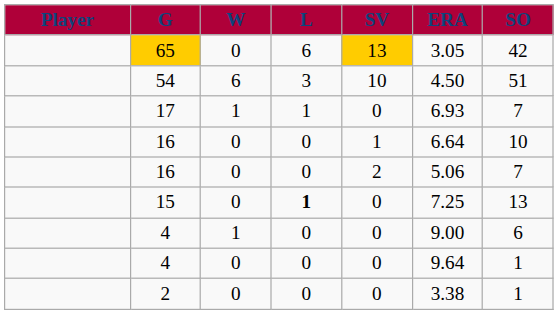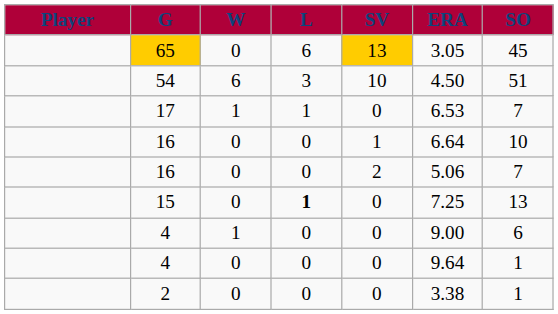 <table class="wikitable sortable">
 <tr>
 <th style="background:#af0039;color:#0f437c;" width="16%">Player</th>
 <th style="background:#af0039;color:#0f437c;" width="9%">G</th>
 <th style="background:#af0039;color:#0f437c;" width="9%">W</th>
 <th style="background:#af0039;color:#0f437c;" width="9%">L</th>
 <th style="background:#af0039;color:#0f437c;" width="9%">SV</th>
 <th style="background:#af0039;color:#0f437c;" width="9%">ERA</th>
 <th style="background:#af0039;color:#0f437c;" width="9%">SO</th>
 </tr>
 <tr align="center">
 <td></td>
 <td bgcolor="#FFCC00">65</td>
 <td>0</td>
 <td>6</td>
 <td bgcolor="#FFCC00">13</td>
 <td>3.05</td>
-<td>42</td>
+<td>45</td>
 </tr>
 <tr align="center">
 <td></td>
 <td>54</td>
 <td>6</td>
 <td>3</td>
 <td>10</td>
 <td>4.50</td>
 <td>51</td>
 </tr>
 <tr align="center">
 <td></td>
 <td>17</td>
 <td>1</td>
 <td>1</td>
 <td>0</td>
-<td>6.93</td>
+<td>6.53</td>
 <td>7</td>
 </tr>
 <tr align="center">
 <td></td>
 <td>16</td>
 <td>0</td>
 <td>0</td>
 <td>1</td>
 <td>6.64</td>
 <td>10</td>
 </tr>
 <tr align="center">
 <td></td>
 <td>16</td>
 <td>0</td>
 <td>0</td>
 <td>2</td>
 <td>5.06</td>
 <td>7</td>
 </tr>
 <tr align="center">
 <td></td>
 <td>15</td>
 <td>0</td>
 <td><strong>1</strong></td>
 <td>0</td>
 <td>7.25</td>
 <td>13</td>
 </tr>
 <tr align="center">
 <td></td>
 <td>4</td>
 <td>1</td>
 <td>0</td>
 <td>0</td>
 <td>9.00</td>
 <td>6</td>
 </tr>
 <tr align="center">
 <td></td>
 <td>4</td>
 <td>0</td>
 <td>0</td>
 <td>0</td>
 <td>9.64</td>
 <td>1</td>
 </tr>
 <tr align="center">
 <td></td>
 <td>2</td>
 <td>0</td>
 <td>0</td>
 <td>0</td>
 <td>3.38</td>
 <td>1</td>
 </tr>
 </table>
